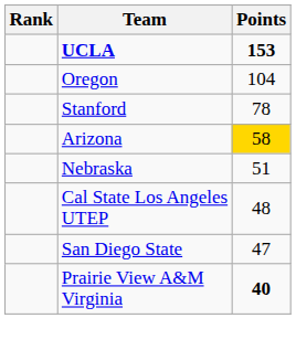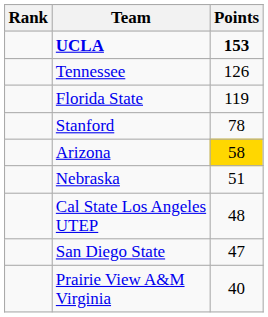 <table class="wikitable sortable" style="text-align:center">
 <tr>
 <th>Rank</th>
 <th>Team</th>
 <th>Points</th>
 </tr>
 <tr>
 <td></td>
 <td align="left"><strong><a href='#'>UCLA</a></strong></td>
 <td><strong>153</strong></td>
 </tr>
 <tr>
 <td></td>
-<td align="left"><a href='#'>Oregon</a></td>
-<td>104</td>
+<td align="left"><a href='#'>Tennessee</a></td>
+<td>126</td>
+</tr>
+<tr>
+<td></td>
+<td align="left"><a href='#'>Florida State</a></td>
+<td>119</td>
 </tr>
 <tr>
 <td></td>
 <td align="left"><a href='#'>Stanford</a></td>
 <td>78</td>
 </tr>
 <tr>
 <td></td>
 <td align="left"><a href='#'>Arizona</a></td>
 <td style="background: gold;">58</td>
 </tr>
 <tr>
 <td></td>
 <td align="left"><a href='#'>Nebraska</a></td>
 <td>51</td>
 </tr>
 <tr>
 <td></td>
 <td align="left"><a href='#'>Cal State Los Angeles</a><br><a href='#'>UTEP</a></td>
 <td>48</td>
 </tr>
 <tr>
 <td></td>
 <td align="left"><a href='#'>San Diego State</a></td>
 <td>47</td>
 </tr>
 <tr>
 <td></td>
 <td align="left"><a href='#'>Prairie View A&M</a><br><a href='#'>Virginia</a></td>
-<td><strong>40</strong></td>
+<td>40</td>
 </tr>
 </table>
